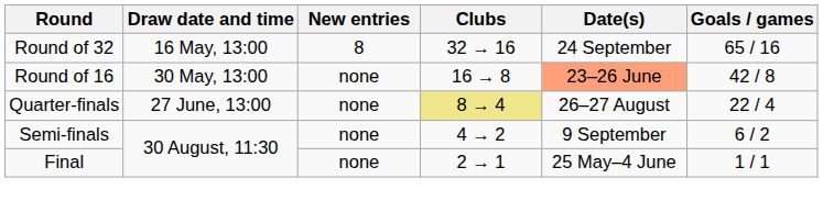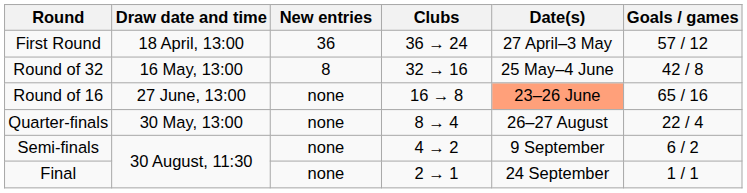 <table class="wikitable" style="text-align:center">
 <tr>
 <th>Round</th>
 <th>Draw date and time</th>
 <th width=100>New entries</th>
 <th width=100>Clubs</th>
 <th width=120>Date(s)</th>
 <th>Goals / games</th>
 </tr>
 <tr>
+<td>First Round</td>
+<td>18 April, 13:00</td>
+<td>36</td>
+<td>36 → 24</td>
+<td>27 April–3 May</td>
+<td>57 / 12</td>
+</tr>
+<tr>
 <td>Round of 32</td>
 <td>16 May, 13:00</td>
 <td>8</td>
 <td>32 → 16</td>
-<td>24 September</td>
+<td>25 May–4 June</td>
+<td>42 / 8</td>
+</tr>
+<tr>
+<td>Round of 16</td>
+<td>27 June, 13:00</td>
+<td>none</td>
+<td>16 → 8</td>
+<td style="background: lightsalmon;">23–26 June</td>
 <td>65 / 16</td>
 </tr>
 <tr>
-<td>Round of 16</td>
+<td>Quarter-finals</td>
 <td>30 May, 13:00</td>
 <td>none</td>
-<td>16 → 8</td>
-<td style="background: lightsalmon;">23–26 June</td>
-<td>42 / 8</td>
-</tr>
-<tr>
-<td>Quarter-finals</td>
-<td>27 June, 13:00</td>
-<td>none</td>
-<td style="background: khaki;">8 → 4</td>
+<td>8 → 4</td>
 <td>26–27 August</td>
 <td>22 / 4</td>
 </tr>
 <tr>
 <td>Semi-finals</td>
 <td rowspan="2">30 August, 11:30</td>
 <td>none</td>
 <td>4 → 2</td>
 <td>9 September</td>
 <td>6 / 2</td>
 </tr>
 <tr>
 <td>Final</td>
 <td>none</td>
 <td>2 → 1</td>
-<td>25 May–4 June</td>
+<td>24 September</td>
 <td>1 / 1</td>
 </tr>
 </table>
